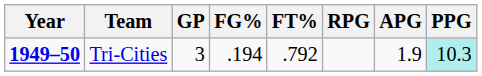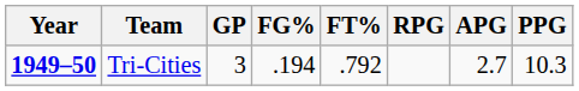 <table class="wikitable sortable" style="font-size:95%; text-align:right;">
 <tr>
 <th>Year</th>
 <th>Team</th>
 <th>GP</th>
 <th>FG%</th>
 <th>FT%</th>
 <th>RPG</th>
 <th>APG</th>
 <th>PPG</th>
 </tr>
 <tr>
 <td style="text-align:left;"><strong><a href='#'>1949–50</a></strong></td>
 <td style="text-align:left;"><a href='#'>Tri-Cities</a></td>
 <td>3</td>
 <td>.194</td>
 <td>.792</td>
 <td></td>
-<td>1.9</td>
-<td style="background: paleturquoise;">10.3</td>
+<td>2.7</td>
+<td>10.3</td>
 </tr>
 </table>
